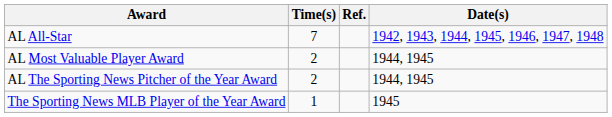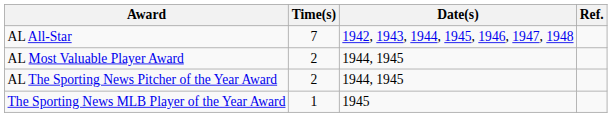 <table class="wikitable">
 <tr>
 <th>Award</th>
 <th>Time(s)</th>
+<th>Date(s)</th>
 <th>Ref.</th>
-<th>Date(s)</th>
 </tr>
 <tr>
 <td>AL <a href='#'>All-Star</a></td>
 <td align=center>7</td>
+<td><a href='#'>1942</a>, <a href='#'>1943</a>, <a href='#'>1944</a>, <a href='#'>1945</a>, <a href='#'>1946</a>, <a href='#'>1947</a>, <a href='#'>1948</a></td>
 <td align=center></td>
-<td><a href='#'>1942</a>, <a href='#'>1943</a>, <a href='#'>1944</a>, <a href='#'>1945</a>, <a href='#'>1946</a>, <a href='#'>1947</a>, <a href='#'>1948</a></td>
 </tr>
 <tr>
 <td>AL <a href='#'>Most Valuable Player Award</a></td>
 <td align=center>2</td>
+<td>1944, 1945</td>
 <td align=center></td>
-<td>1944, 1945</td>
 </tr>
 <tr>
 <td>AL <a href='#'>The Sporting News Pitcher of the Year Award</a></td>
 <td align=center>2</td>
+<td>1944, 1945</td>
 <td align=center></td>
-<td>1944, 1945</td>
 </tr>
 <tr>
 <td><a href='#'>The Sporting News MLB Player of the Year Award</a></td>
 <td align=center>1</td>
+<td>1945</td>
 <td align=center></td>
-<td>1945</td>
 </tr>
 </table>
